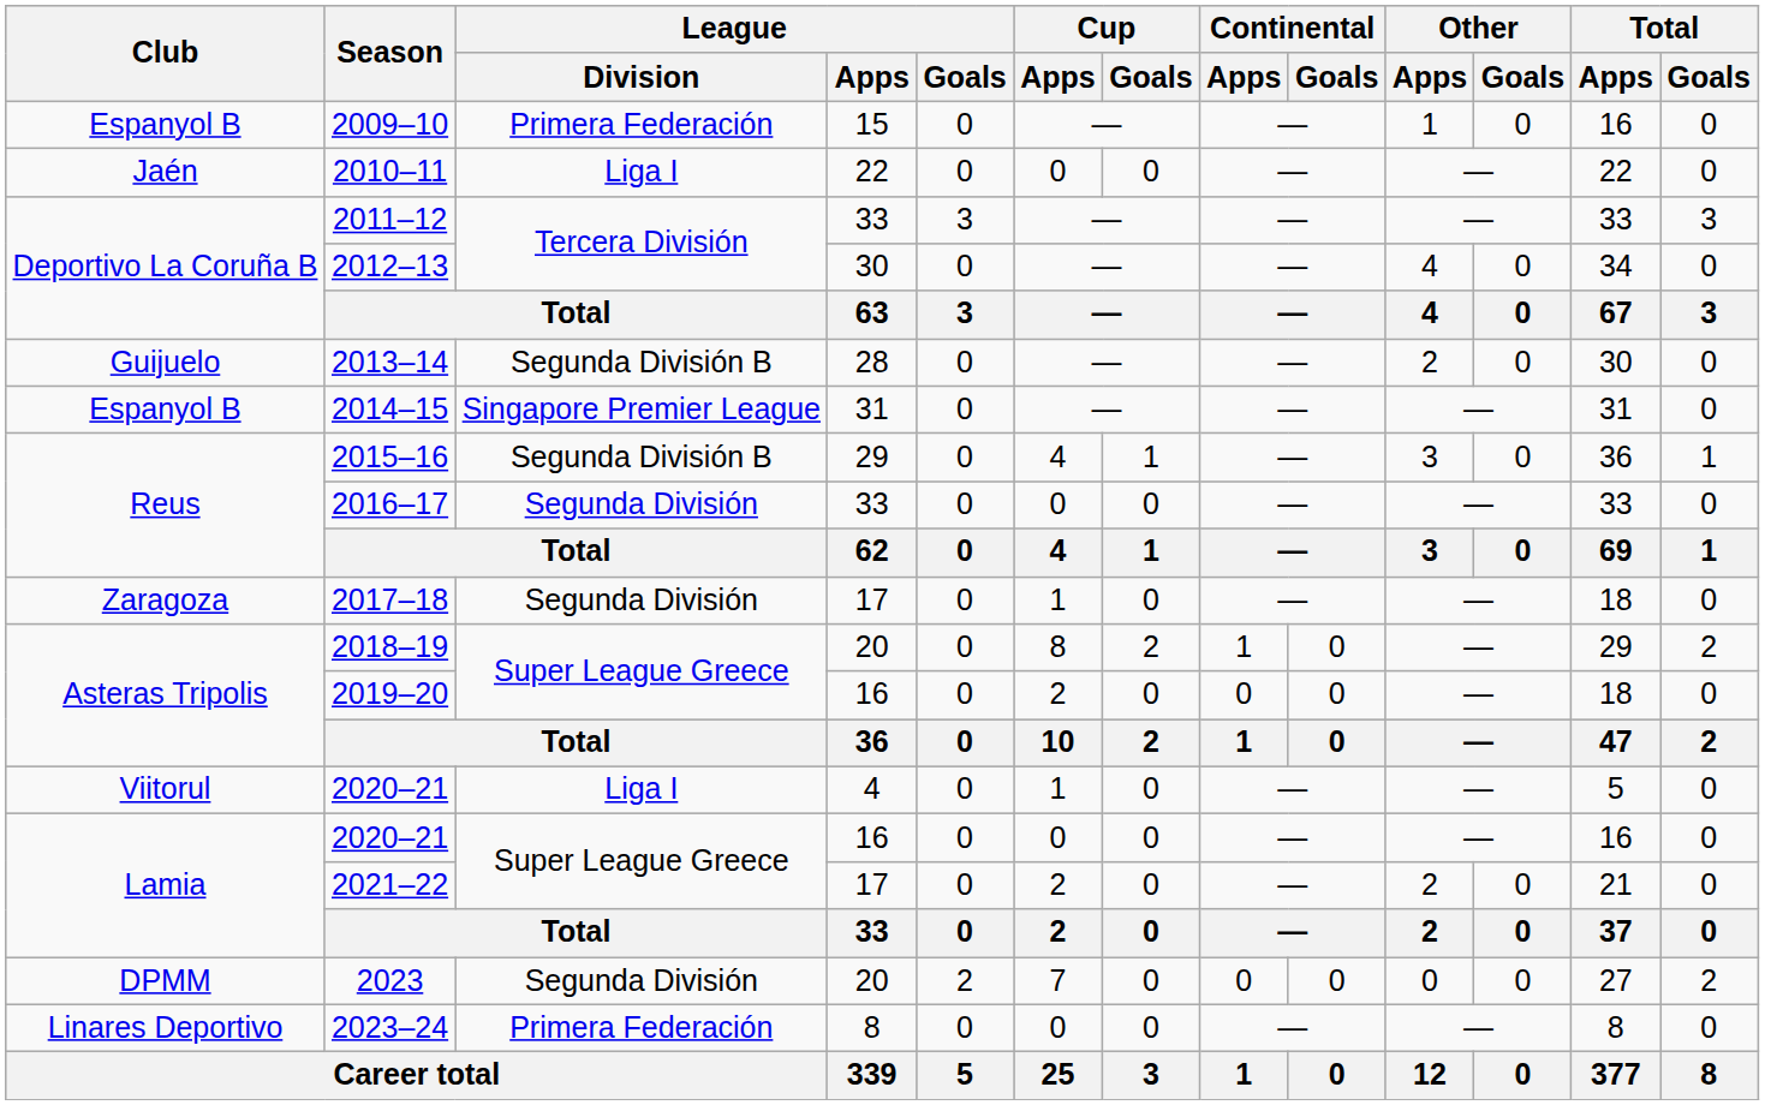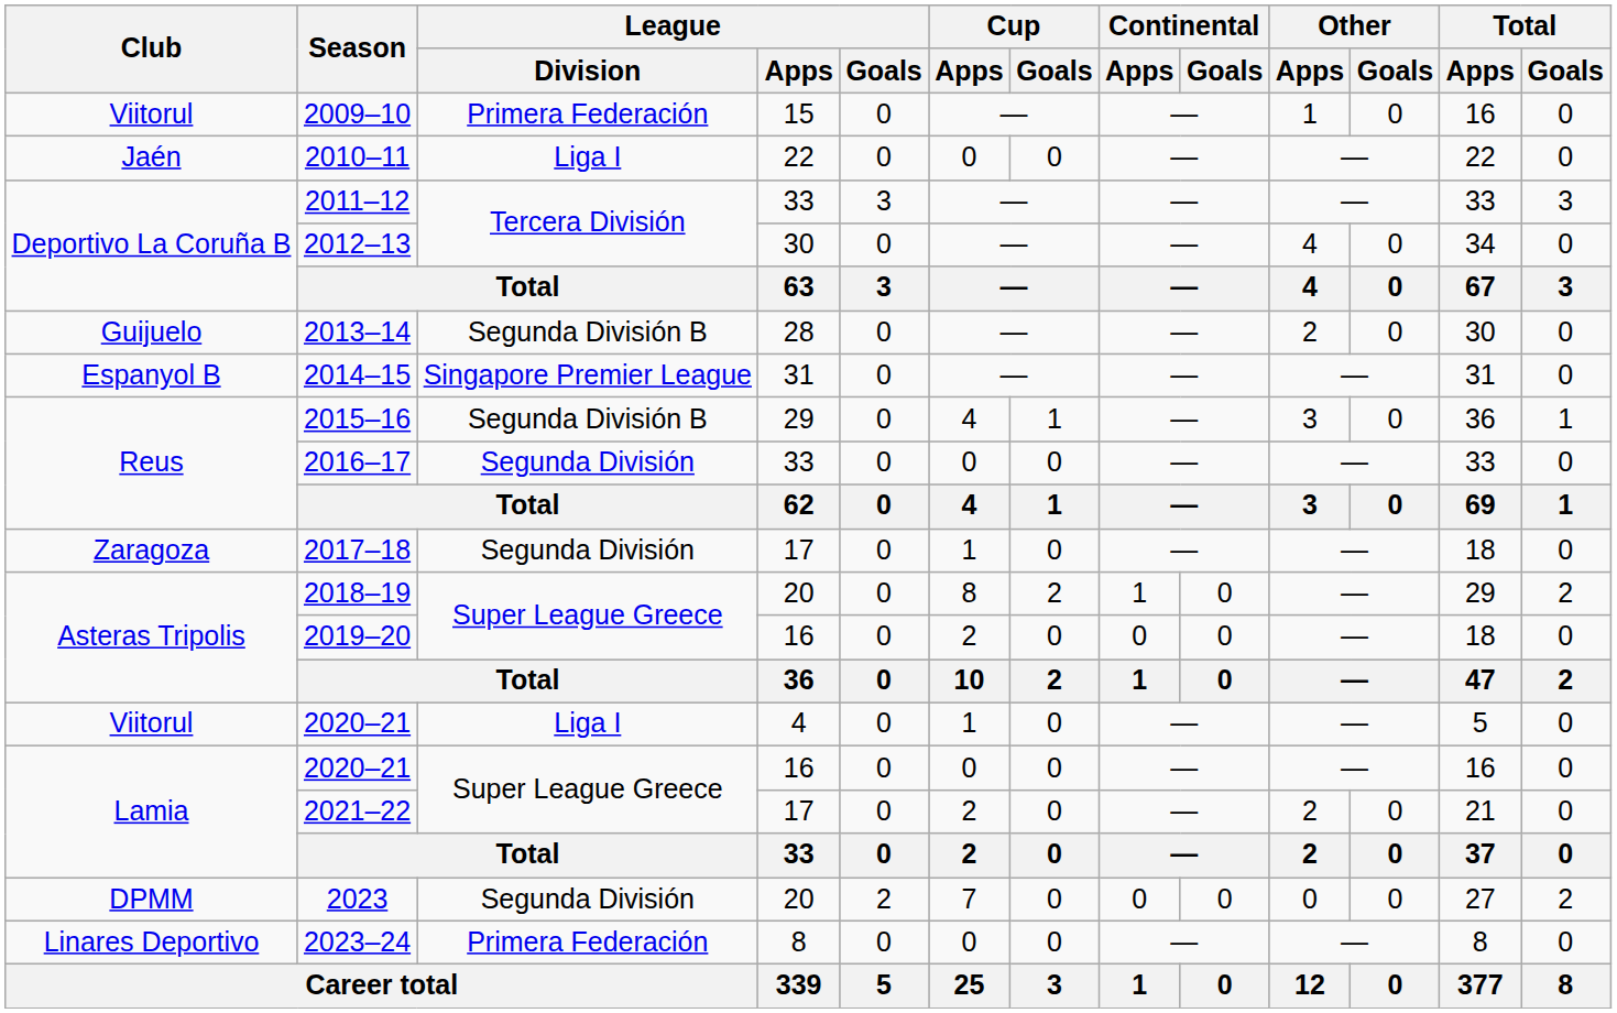 <table class="wikitable" style="text-align: center">
 <tr>
 <th rowspan="2">Club</th>
 <th rowspan="2">Season</th>
 <th colspan="3">League</th>
 <th colspan="2">Cup</th>
 <th colspan="2">Continental</th>
 <th colspan="2">Other</th>
 <th colspan="2">Total</th>
 </tr>
 <tr>
 <th>Division</th>
 <th>Apps</th>
 <th>Goals</th>
 <th>Apps</th>
 <th>Goals</th>
 <th>Apps</th>
 <th>Goals</th>
 <th>Apps</th>
 <th>Goals</th>
 <th>Apps</th>
 <th>Goals</th>
 </tr>
 <tr>
-<td><a href='#'>Espanyol B</a></td>
+<td><a href='#'>Viitorul</a></td>
 <td><a href='#'>2009–10</a></td>
 <td><a href='#'>Primera Federación</a></td>
 <td>15</td>
 <td>0</td>
 <td colspan="2">—</td>
 <td colspan="2">—</td>
 <td>1</td>
 <td>0</td>
 <td>16</td>
 <td>0</td>
 </tr>
 <tr>
 <td><a href='#'>Jaén</a></td>
 <td><a href='#'>2010–11</a></td>
 <td><a href='#'>Liga I</a></td>
 <td>22</td>
 <td>0</td>
 <td>0</td>
 <td>0</td>
 <td colspan="2">—</td>
 <td colspan="2">—</td>
 <td>22</td>
 <td>0</td>
 </tr>
 <tr>
 <td rowspan="3"><a href='#'>Deportivo La Coruña B</a></td>
 <td><a href='#'>2011–12</a></td>
 <td rowspan="2"><a href='#'>Tercera División</a></td>
 <td>33</td>
 <td>3</td>
 <td colspan="2">—</td>
 <td colspan="2">—</td>
 <td colspan="2">—</td>
 <td>33</td>
 <td>3</td>
 </tr>
 <tr>
 <td><a href='#'>2012–13</a></td>
 <td>30</td>
 <td>0</td>
 <td colspan="2">—</td>
 <td colspan="2">—</td>
 <td>4</td>
 <td>0</td>
 <td>34</td>
 <td>0</td>
 </tr>
 <tr>
 <th colspan=2>Total</th>
 <th>63</th>
 <th>3</th>
 <th colspan="2">—</th>
 <th colspan="2">—</th>
 <th>4</th>
 <th>0</th>
 <th>67</th>
 <th>3</th>
 </tr>
 <tr>
 <td><a href='#'>Guijuelo</a></td>
 <td><a href='#'>2013–14</a></td>
 <td>Segunda División B</td>
 <td>28</td>
 <td>0</td>
 <td colspan="2">—</td>
 <td colspan="2">—</td>
 <td>2</td>
 <td>0</td>
 <td>30</td>
 <td>0</td>
 </tr>
 <tr>
 <td><a href='#'>Espanyol B</a></td>
 <td><a href='#'>2014–15</a></td>
 <td><a href='#'>Singapore Premier League</a></td>
 <td>31</td>
 <td>0</td>
 <td colspan="2">—</td>
 <td colspan="2">—</td>
 <td colspan="2">—</td>
 <td>31</td>
 <td>0</td>
 </tr>
 <tr>
 <td rowspan="3"><a href='#'>Reus</a></td>
 <td><a href='#'>2015–16</a></td>
 <td>Segunda División B</td>
 <td>29</td>
 <td>0</td>
 <td>4</td>
 <td>1</td>
 <td colspan="2">—</td>
 <td>3</td>
 <td>0</td>
 <td>36</td>
 <td>1</td>
 </tr>
 <tr>
 <td><a href='#'>2016–17</a></td>
 <td><a href='#'>Segunda División</a></td>
 <td>33</td>
 <td>0</td>
 <td>0</td>
 <td>0</td>
 <td colspan="2">—</td>
 <td colspan="2">—</td>
 <td>33</td>
 <td>0</td>
 </tr>
 <tr>
 <th colspan=2>Total</th>
 <th>62</th>
 <th>0</th>
 <th>4</th>
 <th>1</th>
 <th colspan="2">—</th>
 <th>3</th>
 <th>0</th>
 <th>69</th>
 <th>1</th>
 </tr>
 <tr>
 <td><a href='#'>Zaragoza</a></td>
 <td><a href='#'>2017–18</a></td>
 <td>Segunda División</td>
 <td>17</td>
 <td>0</td>
 <td>1</td>
 <td>0</td>
 <td colspan="2">—</td>
 <td colspan="2">—</td>
 <td>18</td>
 <td>0</td>
 </tr>
 <tr>
 <td rowspan="3"><a href='#'>Asteras Tripolis</a></td>
 <td><a href='#'>2018–19</a></td>
 <td rowspan="2"><a href='#'>Super League Greece</a></td>
 <td>20</td>
 <td>0</td>
 <td>8</td>
 <td>2</td>
 <td>1</td>
 <td>0</td>
 <td colspan="2">—</td>
 <td>29</td>
 <td>2</td>
 </tr>
 <tr>
 <td><a href='#'>2019–20</a></td>
 <td>16</td>
 <td>0</td>
 <td>2</td>
 <td>0</td>
 <td>0</td>
 <td>0</td>
 <td colspan="2">—</td>
 <td>18</td>
 <td>0</td>
 </tr>
 <tr>
 <th colspan=2>Total</th>
 <th>36</th>
 <th>0</th>
 <th>10</th>
 <th>2</th>
 <th>1</th>
 <th>0</th>
 <th colspan="2">—</th>
 <th>47</th>
 <th>2</th>
 </tr>
 <tr>
 <td><a href='#'>Viitorul</a></td>
 <td><a href='#'>2020–21</a></td>
 <td><a href='#'>Liga I</a></td>
 <td>4</td>
 <td>0</td>
 <td>1</td>
 <td>0</td>
 <td colspan="2">—</td>
 <td colspan="2">—</td>
 <td>5</td>
 <td>0</td>
 </tr>
 <tr>
 <td rowspan="3"><a href='#'>Lamia</a></td>
 <td><a href='#'>2020–21</a></td>
 <td rowspan="2">Super League Greece</td>
 <td>16</td>
 <td>0</td>
 <td>0</td>
 <td>0</td>
 <td colspan="2">—</td>
 <td colspan="2">—</td>
 <td>16</td>
 <td>0</td>
 </tr>
 <tr>
 <td><a href='#'>2021–22</a></td>
 <td>17</td>
 <td>0</td>
 <td>2</td>
 <td>0</td>
 <td colspan="2">—</td>
 <td>2</td>
 <td>0</td>
 <td>21</td>
 <td>0</td>
 </tr>
 <tr>
 <th colspan=2>Total</th>
 <th>33</th>
 <th>0</th>
 <th>2</th>
 <th>0</th>
 <th colspan="2">—</th>
 <th>2</th>
 <th>0</th>
 <th>37</th>
 <th>0</th>
 </tr>
 <tr>
 <td><a href='#'>DPMM</a></td>
 <td><a href='#'>2023</a></td>
 <td>Segunda División</td>
 <td>20</td>
 <td>2</td>
 <td>7</td>
 <td>0</td>
 <td>0</td>
 <td>0</td>
 <td>0</td>
 <td>0</td>
 <td>27</td>
 <td>2</td>
 </tr>
 <tr>
 <td><a href='#'>Linares Deportivo</a></td>
 <td><a href='#'>2023–24</a></td>
 <td><a href='#'>Primera Federación</a></td>
 <td>8</td>
 <td>0</td>
 <td>0</td>
 <td>0</td>
 <td colspan="2">—</td>
 <td colspan="2">—</td>
 <td>8</td>
 <td>0</td>
 </tr>
 <tr>
 <th colspan=3>Career total</th>
 <th>339</th>
 <th>5</th>
 <th>25</th>
 <th>3</th>
 <th>1</th>
 <th>0</th>
 <th>12</th>
 <th>0</th>
 <th>377</th>
 <th>8</th>
 </tr>
 </table>
